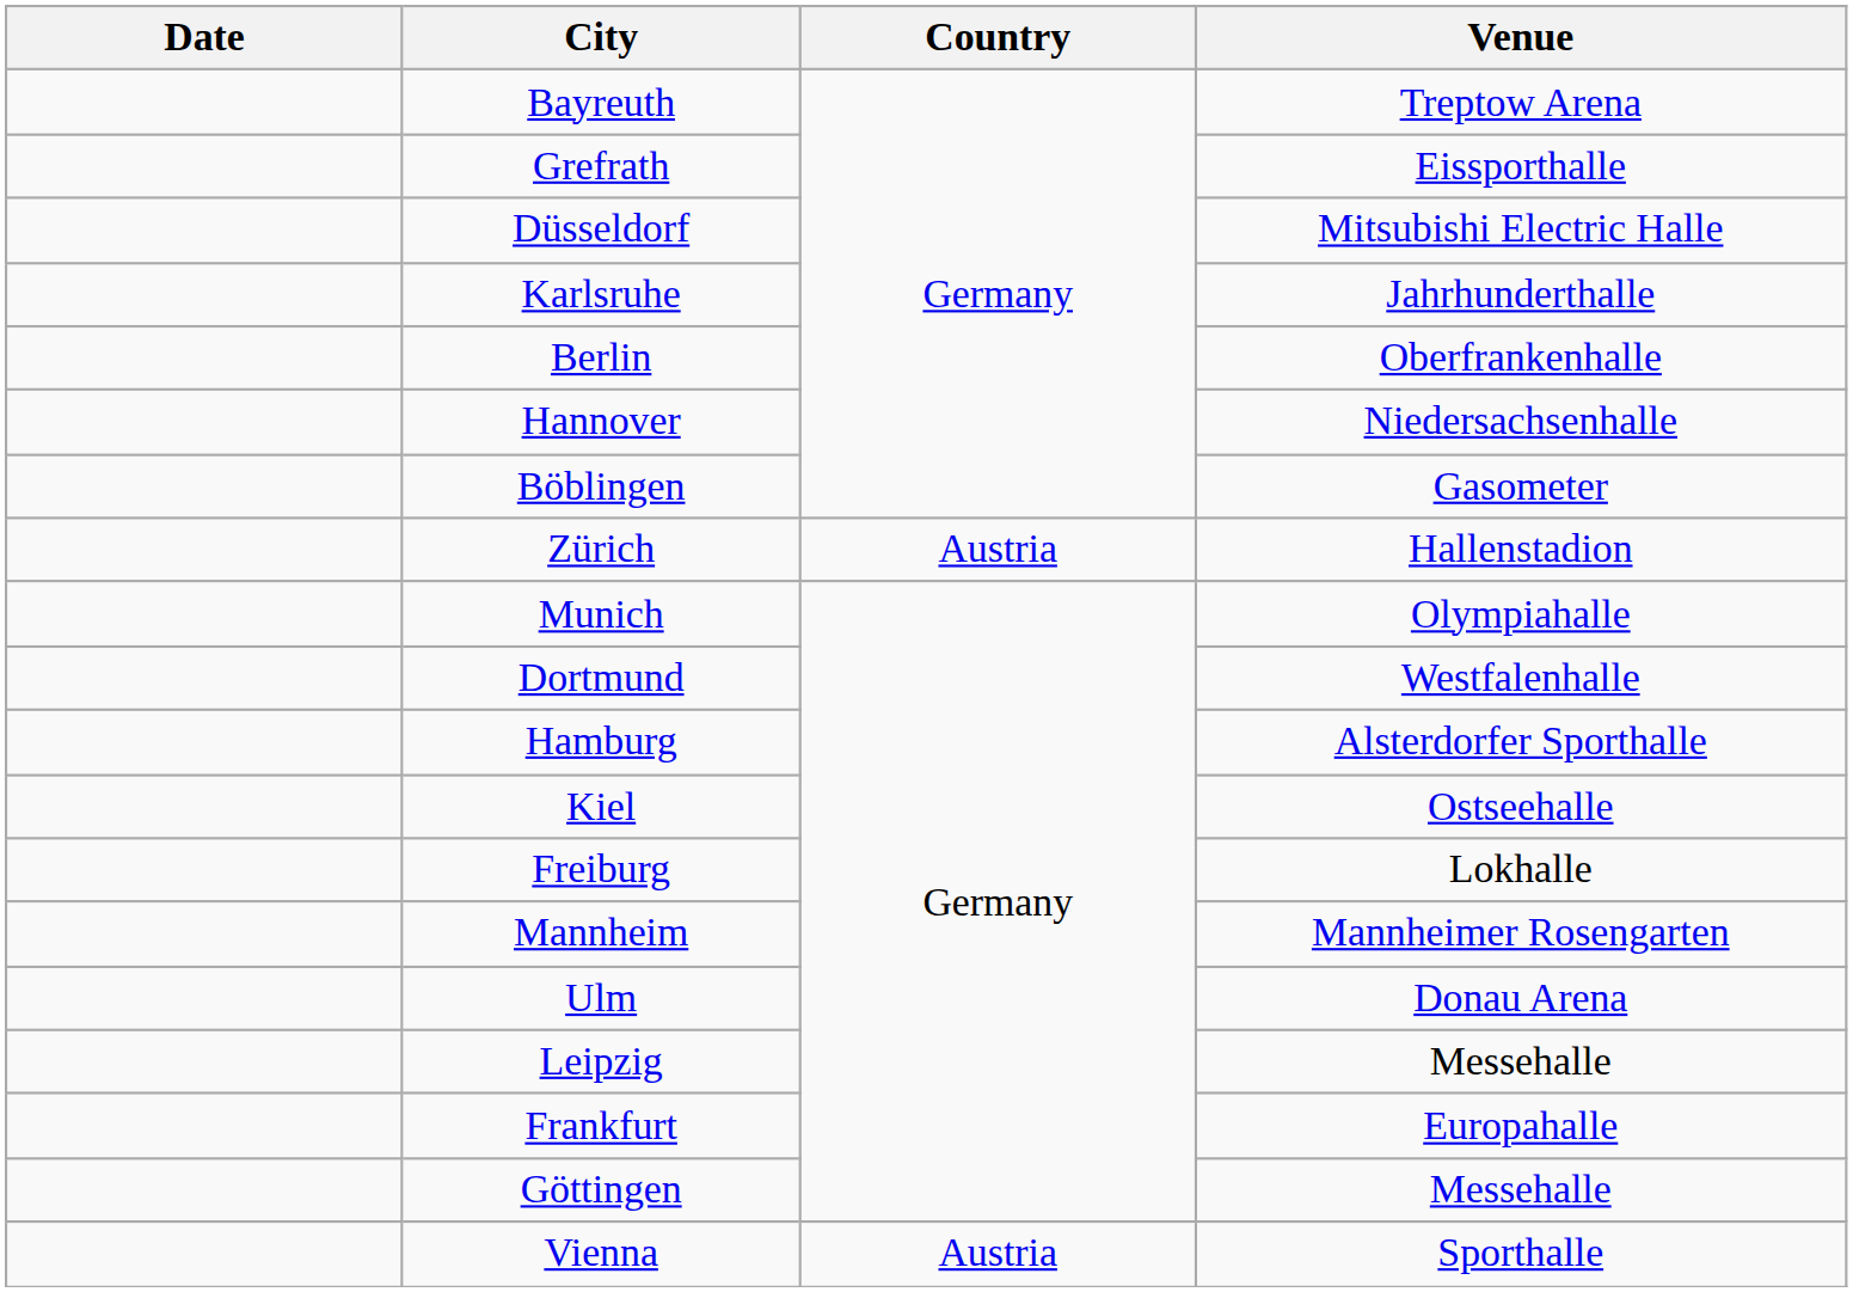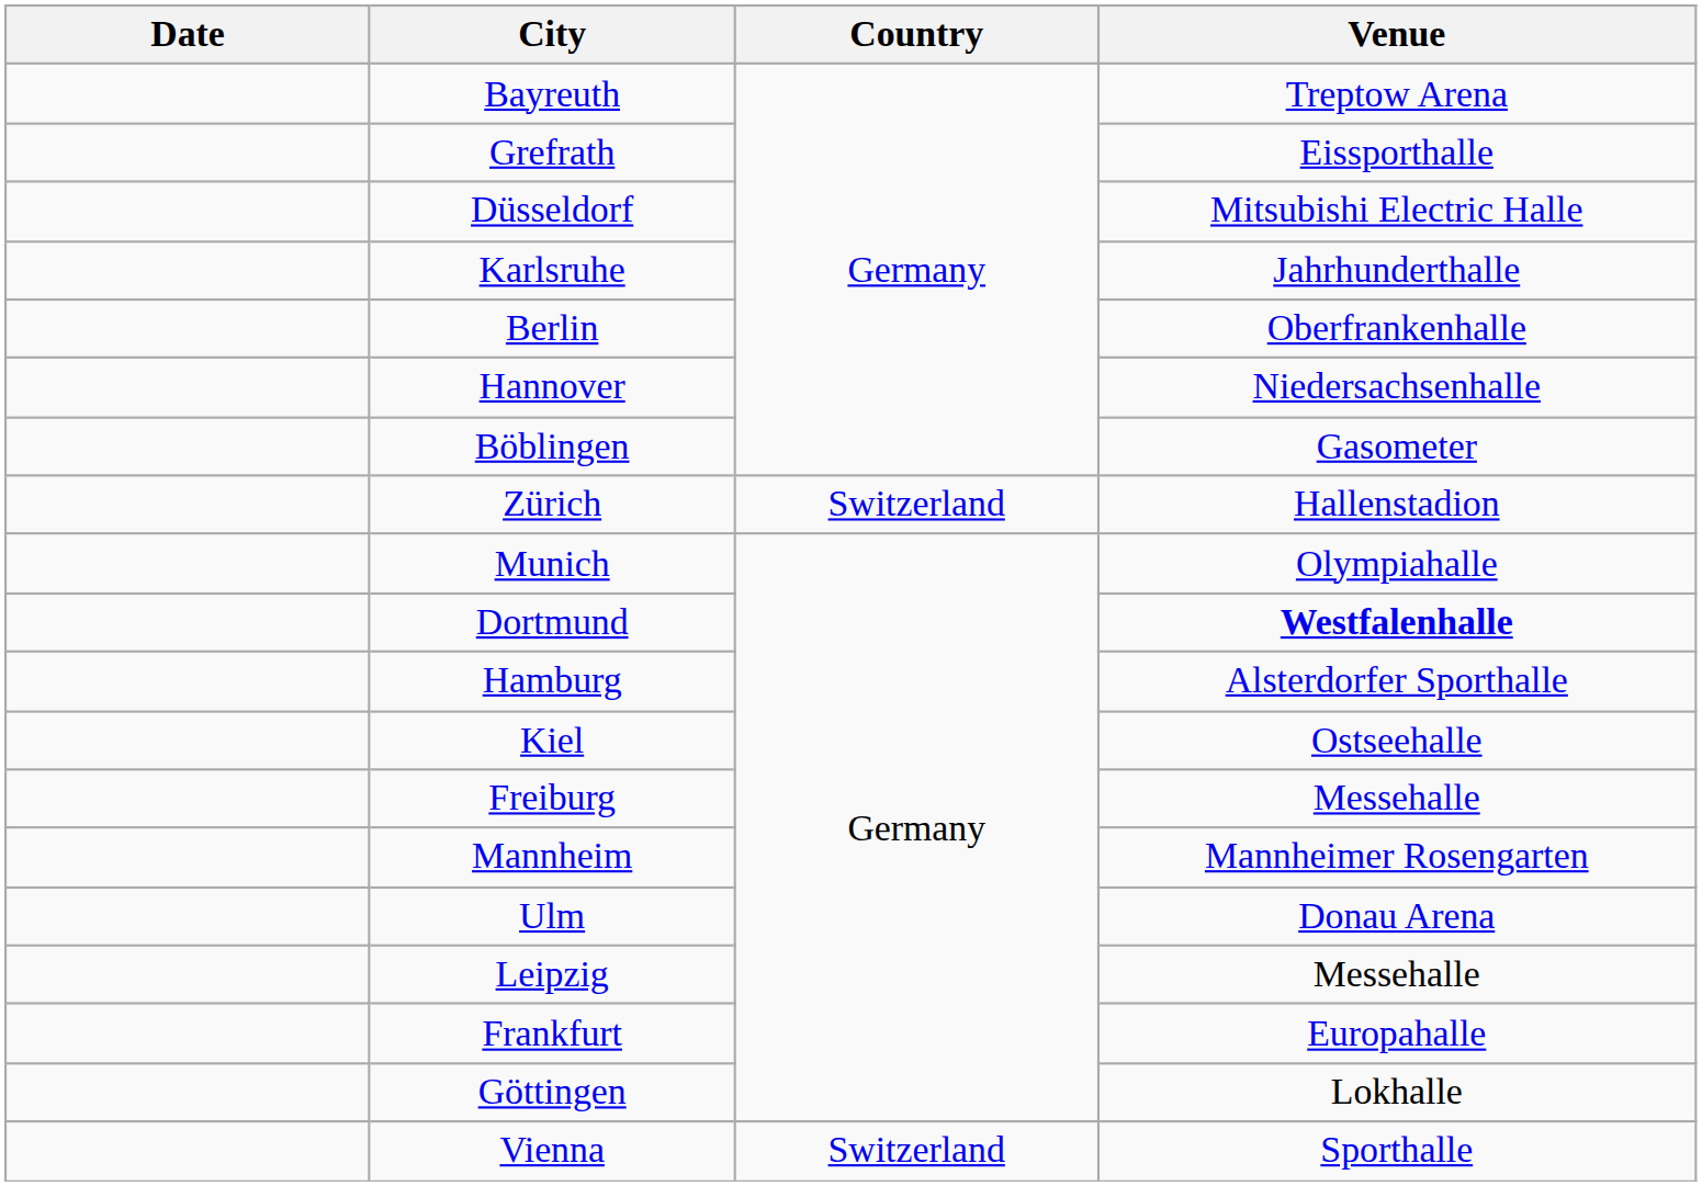 <table class="wikitable" style="text-align:center;">
 <tr>
 <th width="150">Date</th>
 <th width="150">City</th>
 <th width="150">Country</th>
 <th width="250">Venue</th>
 </tr>
 <tr>
 <td></td>
 <td><a href='#'>Bayreuth</a></td>
 <td rowspan="7"><a href='#'>Germany</a></td>
 <td><a href='#'>Treptow Arena</a></td>
 </tr>
 <tr>
 <td></td>
 <td><a href='#'>Grefrath</a></td>
 <td><a href='#'>Eissporthalle</a></td>
 </tr>
 <tr>
 <td></td>
 <td><a href='#'>Düsseldorf</a></td>
 <td><a href='#'>Mitsubishi Electric Halle</a></td>
 </tr>
 <tr>
 <td></td>
 <td><a href='#'>Karlsruhe</a></td>
 <td><a href='#'>Jahrhunderthalle</a></td>
 </tr>
 <tr>
 <td></td>
 <td><a href='#'>Berlin</a></td>
 <td><a href='#'>Oberfrankenhalle</a></td>
 </tr>
 <tr>
 <td></td>
 <td><a href='#'>Hannover</a></td>
 <td><a href='#'>Niedersachsenhalle</a></td>
 </tr>
 <tr>
 <td></td>
 <td><a href='#'>Böblingen</a></td>
 <td><a href='#'>Gasometer</a></td>
 </tr>
 <tr>
 <td></td>
 <td><a href='#'>Zürich</a></td>
-<td rowspan="1"><a href='#'>Austria</a></td>
+<td rowspan="1"><a href='#'>Switzerland</a></td>
 <td><a href='#'>Hallenstadion</a></td>
 </tr>
 <tr>
 <td></td>
 <td><a href='#'>Munich</a></td>
 <td rowspan="10">Germany</td>
 <td><a href='#'>Olympiahalle</a></td>
 </tr>
 <tr>
 <td></td>
 <td><a href='#'>Dortmund</a></td>
-<td><a href='#'>Westfalenhalle</a></td>
+<td><strong><a href='#'>Westfalenhalle</a></strong></td>
 </tr>
 <tr>
 <td></td>
 <td><a href='#'>Hamburg</a></td>
 <td><a href='#'>Alsterdorfer Sporthalle</a></td>
 </tr>
 <tr>
 <td></td>
 <td><a href='#'>Kiel</a></td>
 <td><a href='#'>Ostseehalle</a></td>
 </tr>
 <tr>
 <td></td>
 <td><a href='#'>Freiburg</a></td>
-<td>Lokhalle</td>
+<td><a href='#'>Messehalle</a></td>
 </tr>
 <tr>
 <td></td>
 <td><a href='#'>Mannheim</a></td>
 <td><a href='#'>Mannheimer Rosengarten</a></td>
 </tr>
 <tr>
 <td></td>
 <td><a href='#'>Ulm</a></td>
 <td><a href='#'>Donau Arena</a></td>
 </tr>
 <tr>
 <td></td>
 <td><a href='#'>Leipzig</a></td>
 <td>Messehalle</td>
 </tr>
 <tr>
 <td></td>
 <td><a href='#'>Frankfurt</a></td>
 <td><a href='#'>Europahalle</a></td>
 </tr>
 <tr>
 <td></td>
 <td><a href='#'>Göttingen</a></td>
-<td><a href='#'>Messehalle</a></td>
+<td>Lokhalle</td>
 </tr>
 <tr>
 <td></td>
 <td><a href='#'>Vienna</a></td>
-<td rowspan="1"><a href='#'>Austria</a></td>
+<td rowspan="1"><a href='#'>Switzerland</a></td>
 <td><a href='#'>Sporthalle</a></td>
 </tr>
 <tr>
 </tr>
 </table>
